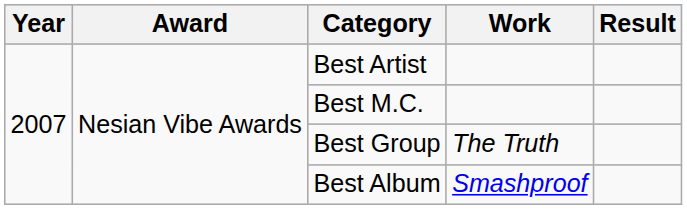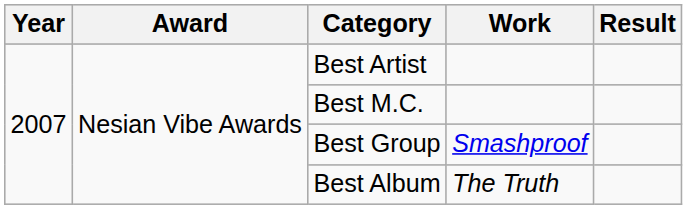 <table class="wikitable">
 <tr>
 <th>Year</th>
 <th>Award</th>
 <th>Category</th>
 <th>Work</th>
 <th>Result</th>
 </tr>
 <tr>
 <td rowspan="4">2007</td>
 <td rowspan="4">Nesian Vibe Awards</td>
 <td>Best Artist</td>
 <td></td>
 <td></td>
 </tr>
 <tr>
 <td>Best M.C.</td>
 <td></td>
 <td></td>
 </tr>
 <tr>
 <td>Best Group</td>
-<td><em>The Truth</em></td>
+<td><em><a href='#'>Smashproof</a></em></td>
 <td></td>
 </tr>
 <tr>
 <td>Best Album</td>
-<td><em><a href='#'>Smashproof</a></em></td>
+<td><em>The Truth</em></td>
 <td></td>
 </tr>
 </table>
